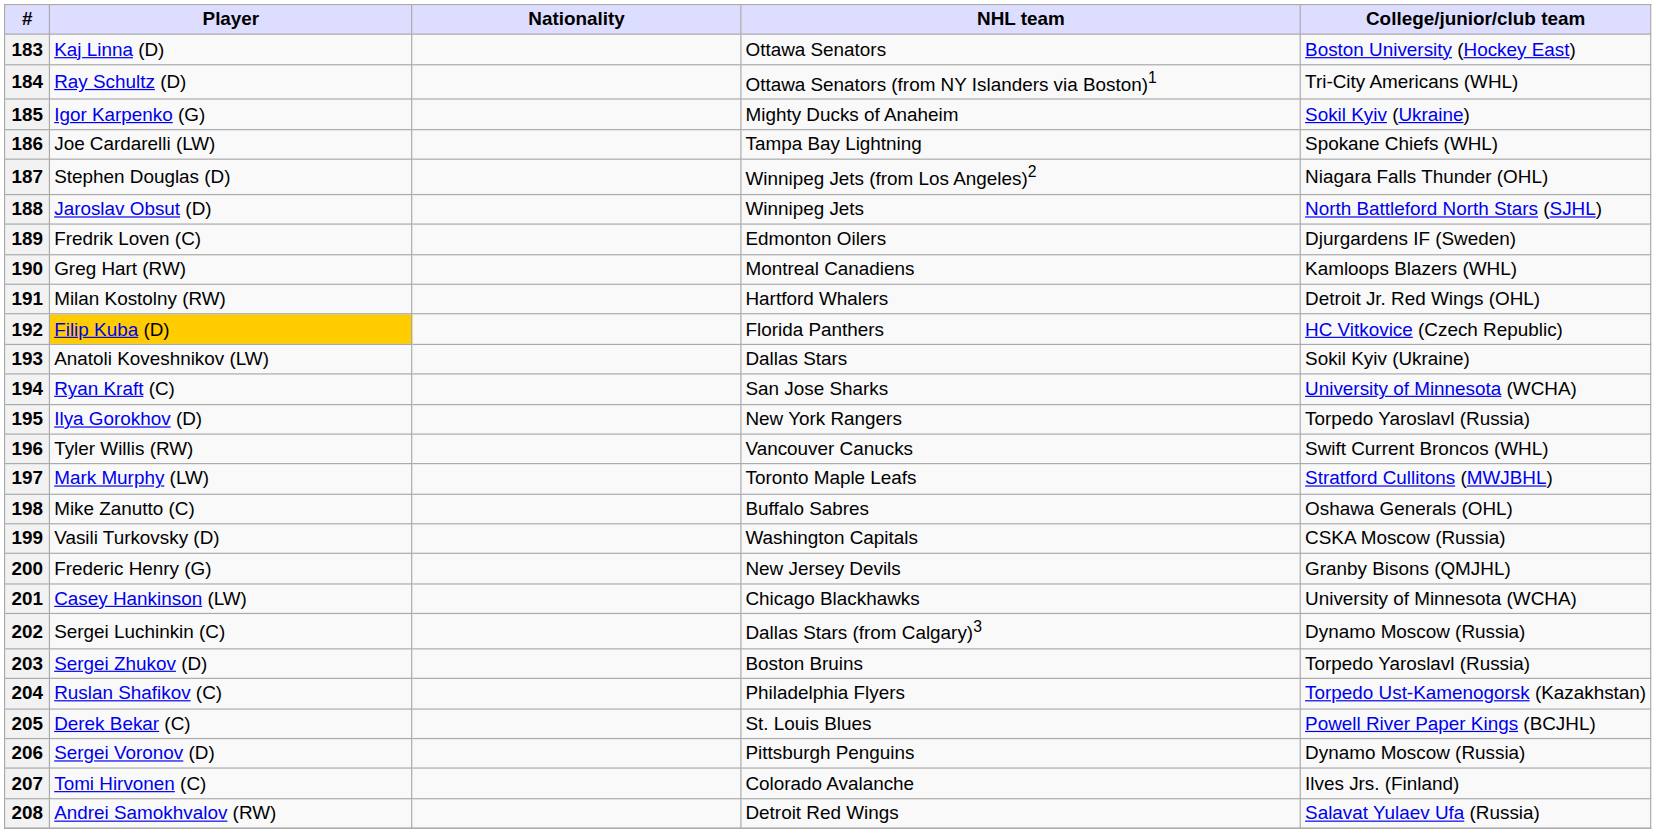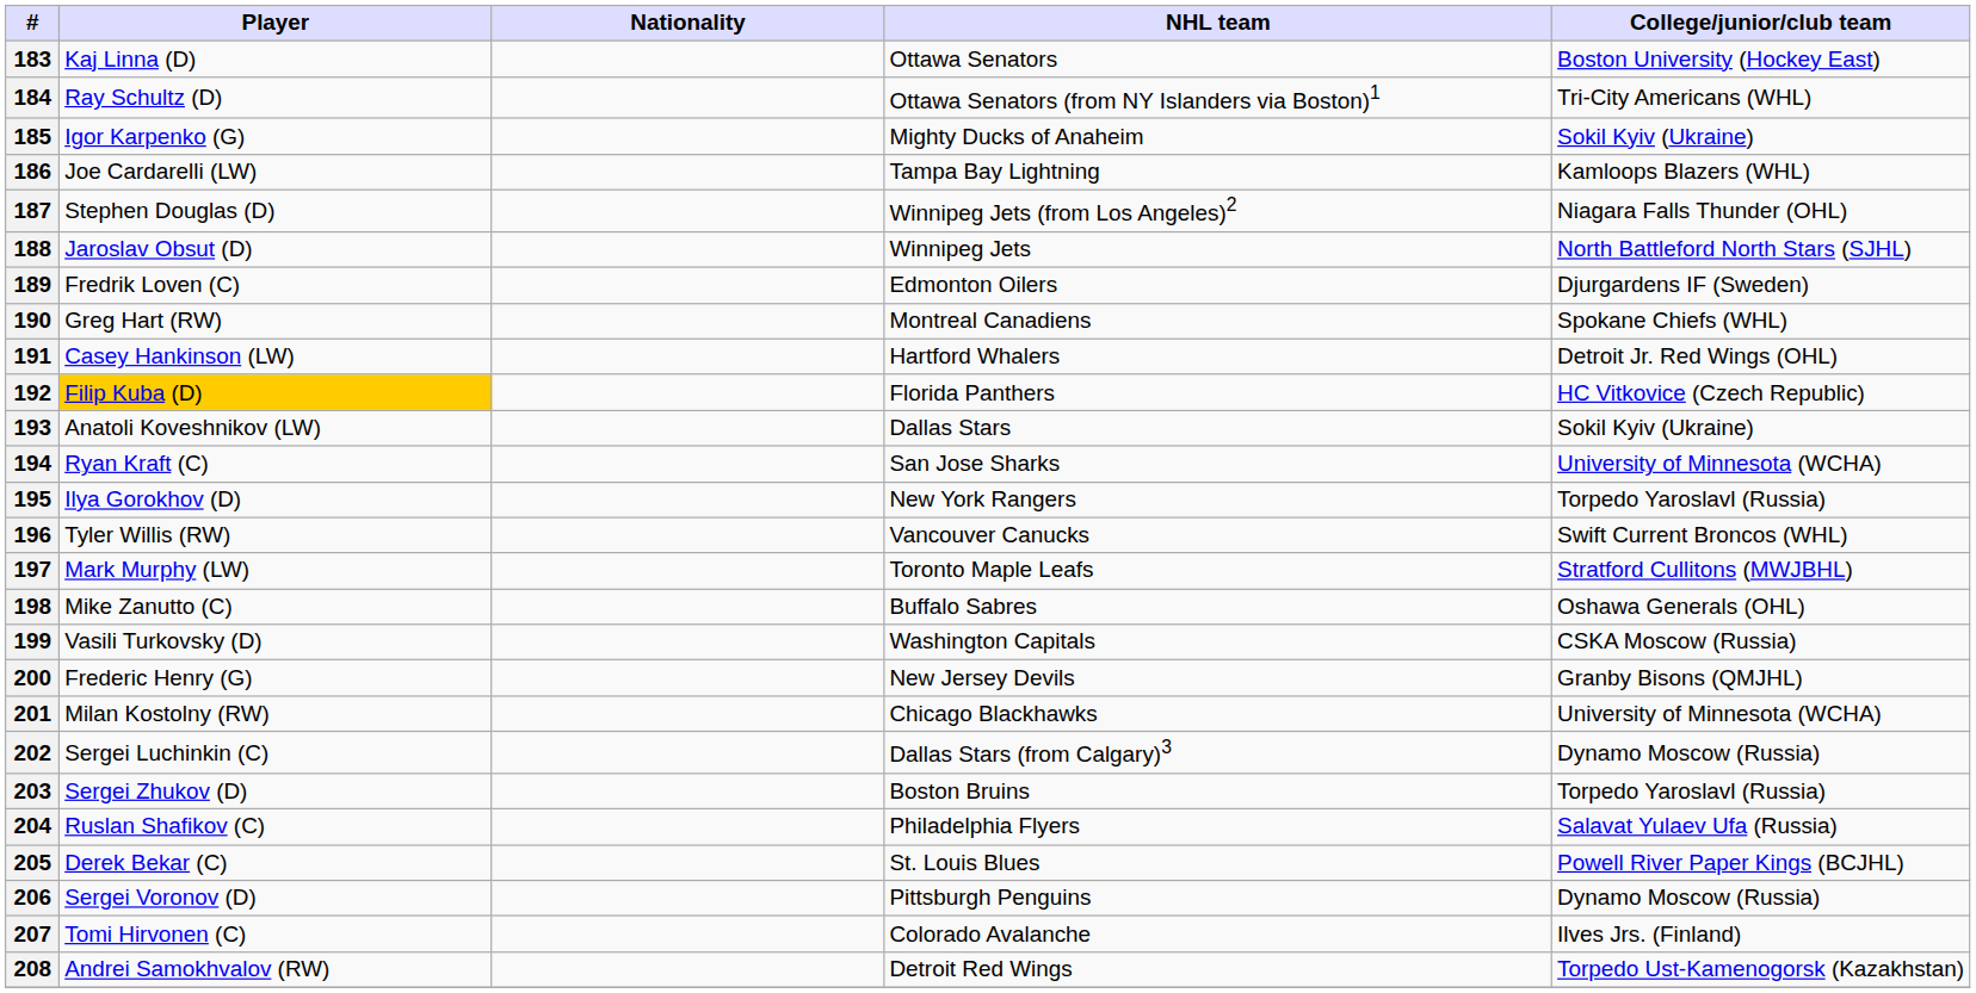 <table class="wikitable">
 <tr>
 <th style="background:#ddf; width:2.75%;">#</th>
 <th style="background:#ddf; width:22.0%;">Player</th>
 <th style="background:#ddf; width:20.0%;">Nationality</th>
 <th style="background:#ddf; width:34.0%;">NHL team</th>
 <th style="background:#ddf; width:100.0%;">College/junior/club team</th>
 </tr>
 <tr>
 <th>183</th>
 <td><a href='#'>Kaj Linna</a> (D)</td>
 <td></td>
 <td>Ottawa Senators</td>
 <td><a href='#'>Boston University</a> (<a href='#'>Hockey East</a>)</td>
 </tr>
 <tr>
 <th>184</th>
 <td><a href='#'>Ray Schultz</a> (D)</td>
 <td></td>
 <td>Ottawa Senators (from NY Islanders via Boston)<sup>1</sup></td>
 <td>Tri-City Americans (WHL)</td>
 </tr>
 <tr>
 <th>185</th>
 <td><a href='#'>Igor Karpenko</a> (G)</td>
 <td></td>
 <td>Mighty Ducks of Anaheim</td>
 <td><a href='#'>Sokil Kyiv</a> (<a href='#'>Ukraine</a>)</td>
 </tr>
 <tr>
 <th>186</th>
 <td>Joe Cardarelli (LW)</td>
 <td></td>
 <td>Tampa Bay Lightning</td>
-<td>Spokane Chiefs (WHL)</td>
+<td>Kamloops Blazers (WHL)</td>
 </tr>
 <tr>
 <th>187</th>
 <td>Stephen Douglas (D)</td>
 <td></td>
 <td>Winnipeg Jets (from Los Angeles)<sup>2</sup></td>
 <td>Niagara Falls Thunder (OHL)</td>
 </tr>
 <tr>
 <th>188</th>
 <td><a href='#'>Jaroslav Obsut</a> (D)</td>
 <td></td>
 <td>Winnipeg Jets</td>
 <td><a href='#'>North Battleford North Stars</a> (<a href='#'>SJHL</a>)</td>
 </tr>
 <tr>
 <th>189</th>
 <td>Fredrik Loven (C)</td>
 <td></td>
 <td>Edmonton Oilers</td>
 <td>Djurgardens IF (Sweden)</td>
 </tr>
 <tr>
 <th>190</th>
 <td>Greg Hart (RW)</td>
 <td></td>
 <td>Montreal Canadiens</td>
-<td>Kamloops Blazers (WHL)</td>
+<td>Spokane Chiefs (WHL)</td>
 </tr>
 <tr>
 <th>191</th>
-<td>Milan Kostolny (RW)</td>
+<td><a href='#'>Casey Hankinson</a> (LW)</td>
 <td></td>
 <td>Hartford Whalers</td>
 <td>Detroit Jr. Red Wings (OHL)</td>
 </tr>
 <tr>
 <th>192</th>
 <td bgcolor="#FFCC00"><a href='#'>Filip Kuba</a> (D)</td>
 <td></td>
 <td>Florida Panthers</td>
 <td><a href='#'>HC Vitkovice</a> (Czech Republic)</td>
 </tr>
 <tr>
 <th>193</th>
 <td>Anatoli Koveshnikov (LW)</td>
 <td></td>
 <td>Dallas Stars</td>
 <td>Sokil Kyiv (Ukraine)</td>
 </tr>
 <tr>
 <th>194</th>
 <td><a href='#'>Ryan Kraft</a> (C)</td>
 <td></td>
 <td>San Jose Sharks</td>
 <td><a href='#'>University of Minnesota</a> (WCHA)</td>
 </tr>
 <tr>
 <th>195</th>
 <td><a href='#'>Ilya Gorokhov</a> (D)</td>
 <td></td>
 <td>New York Rangers</td>
 <td>Torpedo Yaroslavl (Russia)</td>
 </tr>
 <tr>
 <th>196</th>
 <td>Tyler Willis (RW)</td>
 <td></td>
 <td>Vancouver Canucks</td>
 <td>Swift Current Broncos (WHL)</td>
 </tr>
 <tr>
 <th>197</th>
 <td><a href='#'>Mark Murphy</a> (LW)</td>
 <td></td>
 <td>Toronto Maple Leafs</td>
 <td><a href='#'>Stratford Cullitons</a> (<a href='#'>MWJBHL</a>)</td>
 </tr>
 <tr>
 <th>198</th>
 <td>Mike Zanutto (C)</td>
 <td></td>
 <td>Buffalo Sabres</td>
 <td>Oshawa Generals (OHL)</td>
 </tr>
 <tr>
 <th>199</th>
 <td>Vasili Turkovsky (D)</td>
 <td></td>
 <td>Washington Capitals</td>
 <td>CSKA Moscow (Russia)</td>
 </tr>
 <tr>
 <th>200</th>
 <td>Frederic Henry (G)</td>
 <td></td>
 <td>New Jersey Devils</td>
 <td>Granby Bisons (QMJHL)</td>
 </tr>
 <tr>
 <th>201</th>
-<td><a href='#'>Casey Hankinson</a> (LW)</td>
+<td>Milan Kostolny (RW)</td>
 <td></td>
 <td>Chicago Blackhawks</td>
 <td>University of Minnesota (WCHA)</td>
 </tr>
 <tr>
 <th>202</th>
 <td>Sergei Luchinkin (C)</td>
 <td></td>
 <td>Dallas Stars (from Calgary)<sup>3</sup></td>
 <td>Dynamo Moscow (Russia)</td>
 </tr>
 <tr>
 <th>203</th>
 <td><a href='#'>Sergei Zhukov</a> (D)</td>
 <td></td>
 <td>Boston Bruins</td>
 <td>Torpedo Yaroslavl (Russia)</td>
 </tr>
 <tr>
 <th>204</th>
 <td><a href='#'>Ruslan Shafikov</a> (C)</td>
 <td></td>
 <td>Philadelphia Flyers</td>
-<td><a href='#'>Torpedo Ust-Kamenogorsk</a> (Kazakhstan)</td>
+<td><a href='#'>Salavat Yulaev Ufa</a> (Russia)</td>
 </tr>
 <tr>
 <th>205</th>
 <td><a href='#'>Derek Bekar</a> (C)</td>
 <td></td>
 <td>St. Louis Blues</td>
 <td><a href='#'>Powell River Paper Kings</a> (BCJHL)</td>
 </tr>
 <tr>
 <th>206</th>
 <td><a href='#'>Sergei Voronov</a> (D)</td>
 <td></td>
 <td>Pittsburgh Penguins</td>
 <td>Dynamo Moscow (Russia)</td>
 </tr>
 <tr>
 <th>207</th>
 <td><a href='#'>Tomi Hirvonen</a> (C)</td>
 <td></td>
 <td>Colorado Avalanche</td>
 <td>Ilves Jrs. (Finland)</td>
 </tr>
 <tr>
 <th>208</th>
 <td><a href='#'>Andrei Samokhvalov</a> (RW)</td>
 <td></td>
 <td>Detroit Red Wings</td>
-<td><a href='#'>Salavat Yulaev Ufa</a> (Russia)</td>
+<td><a href='#'>Torpedo Ust-Kamenogorsk</a> (Kazakhstan)</td>
 </tr>
 <tr>
 </tr>
 </table>
